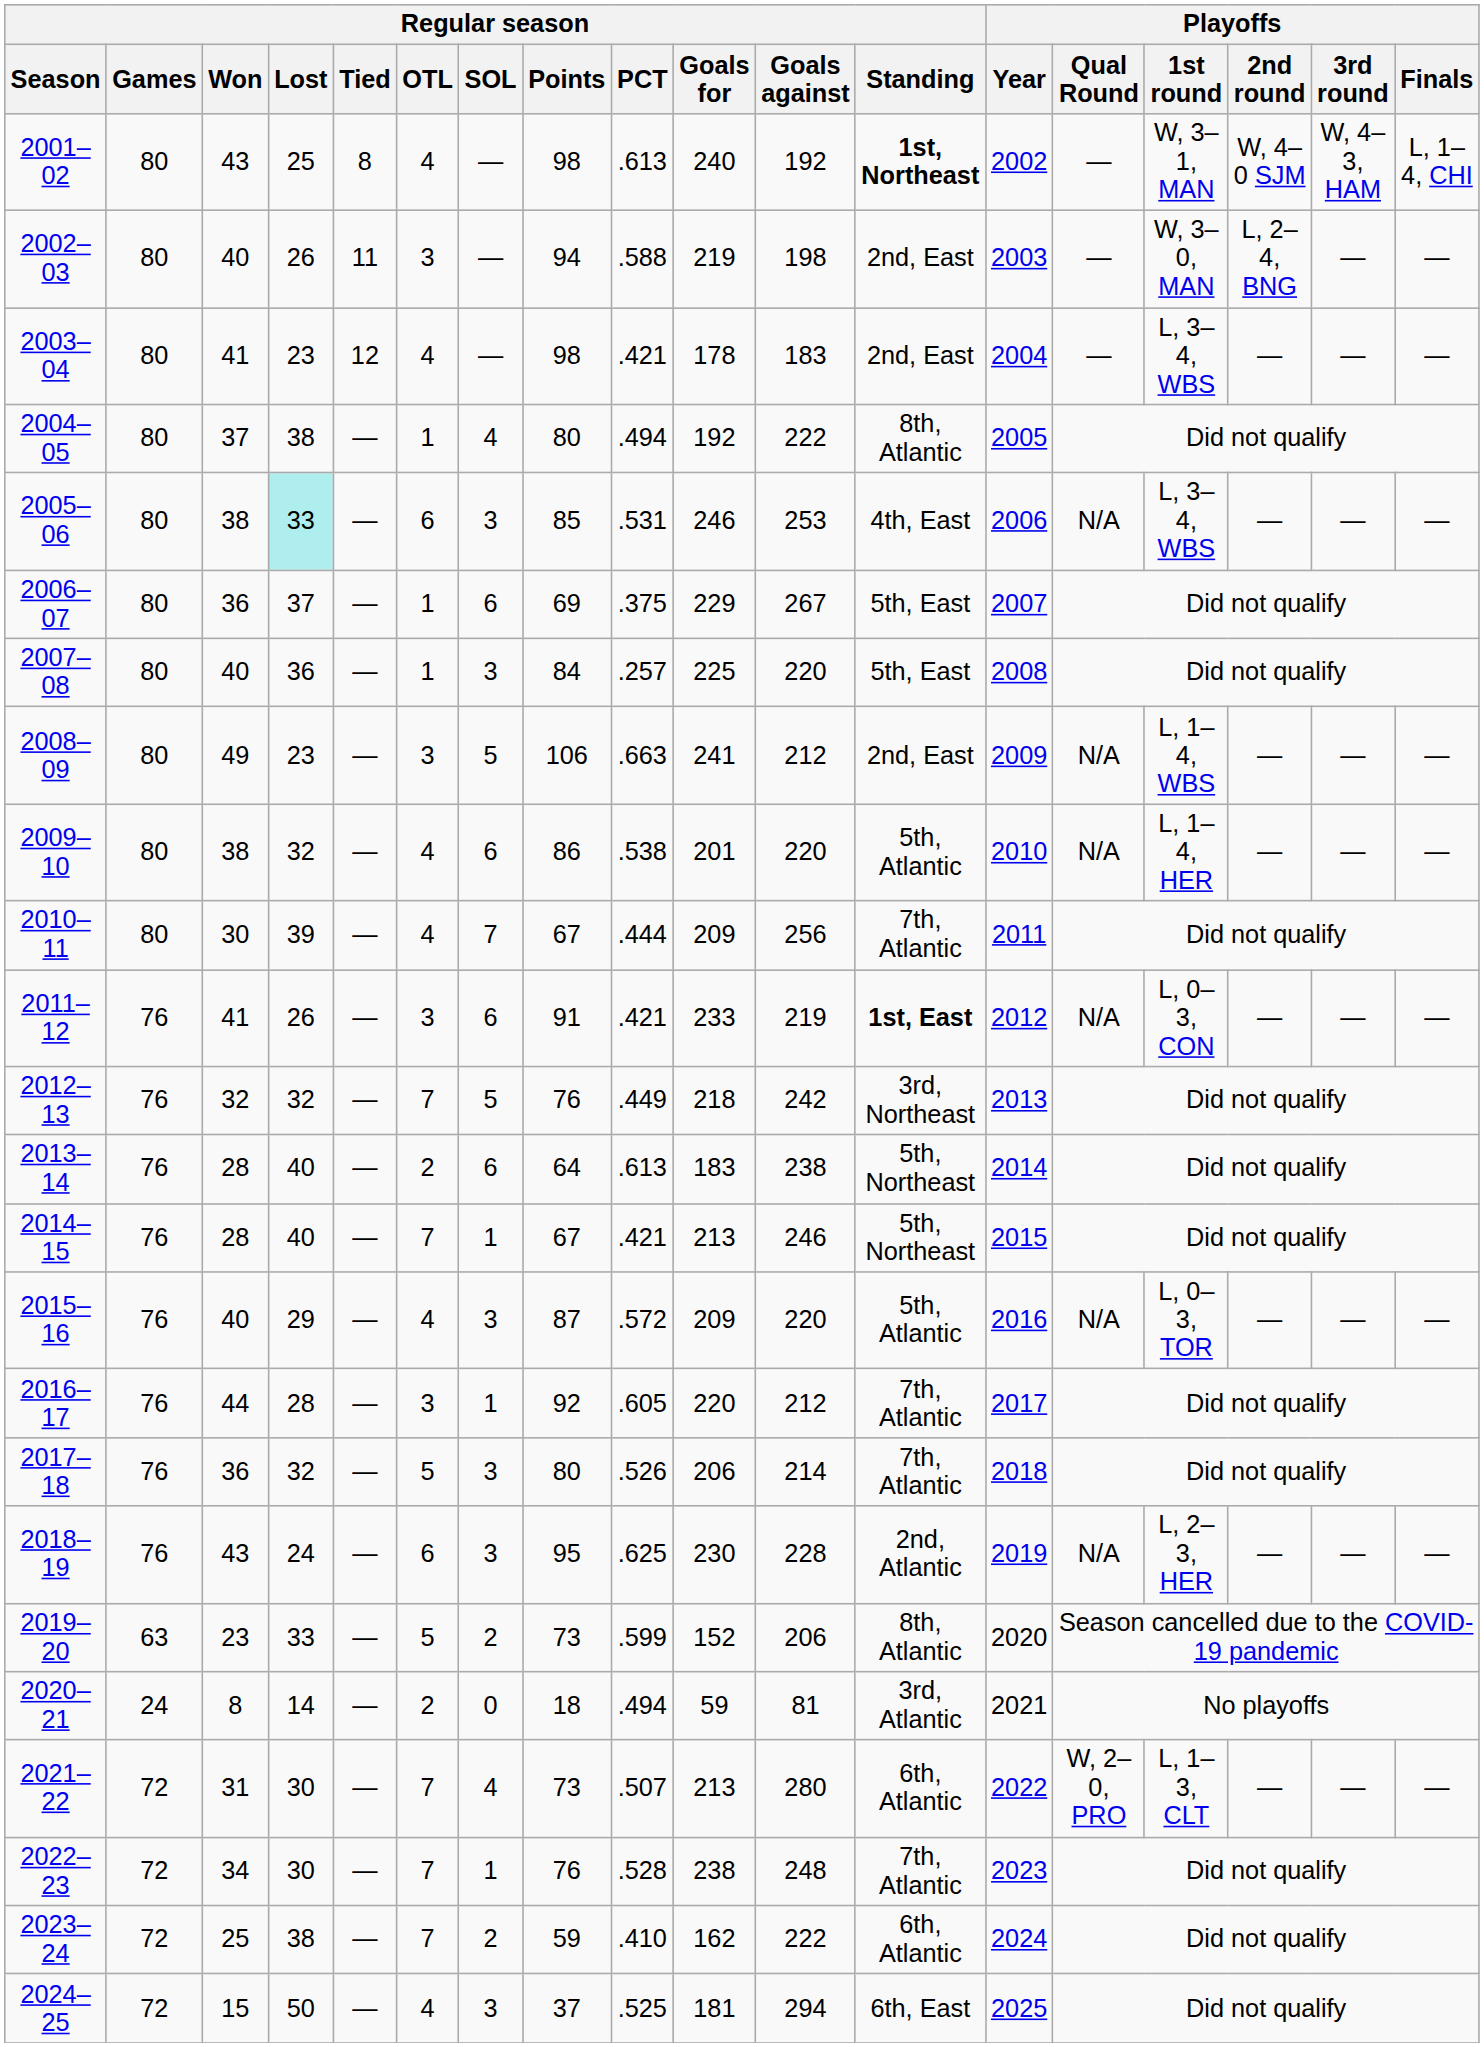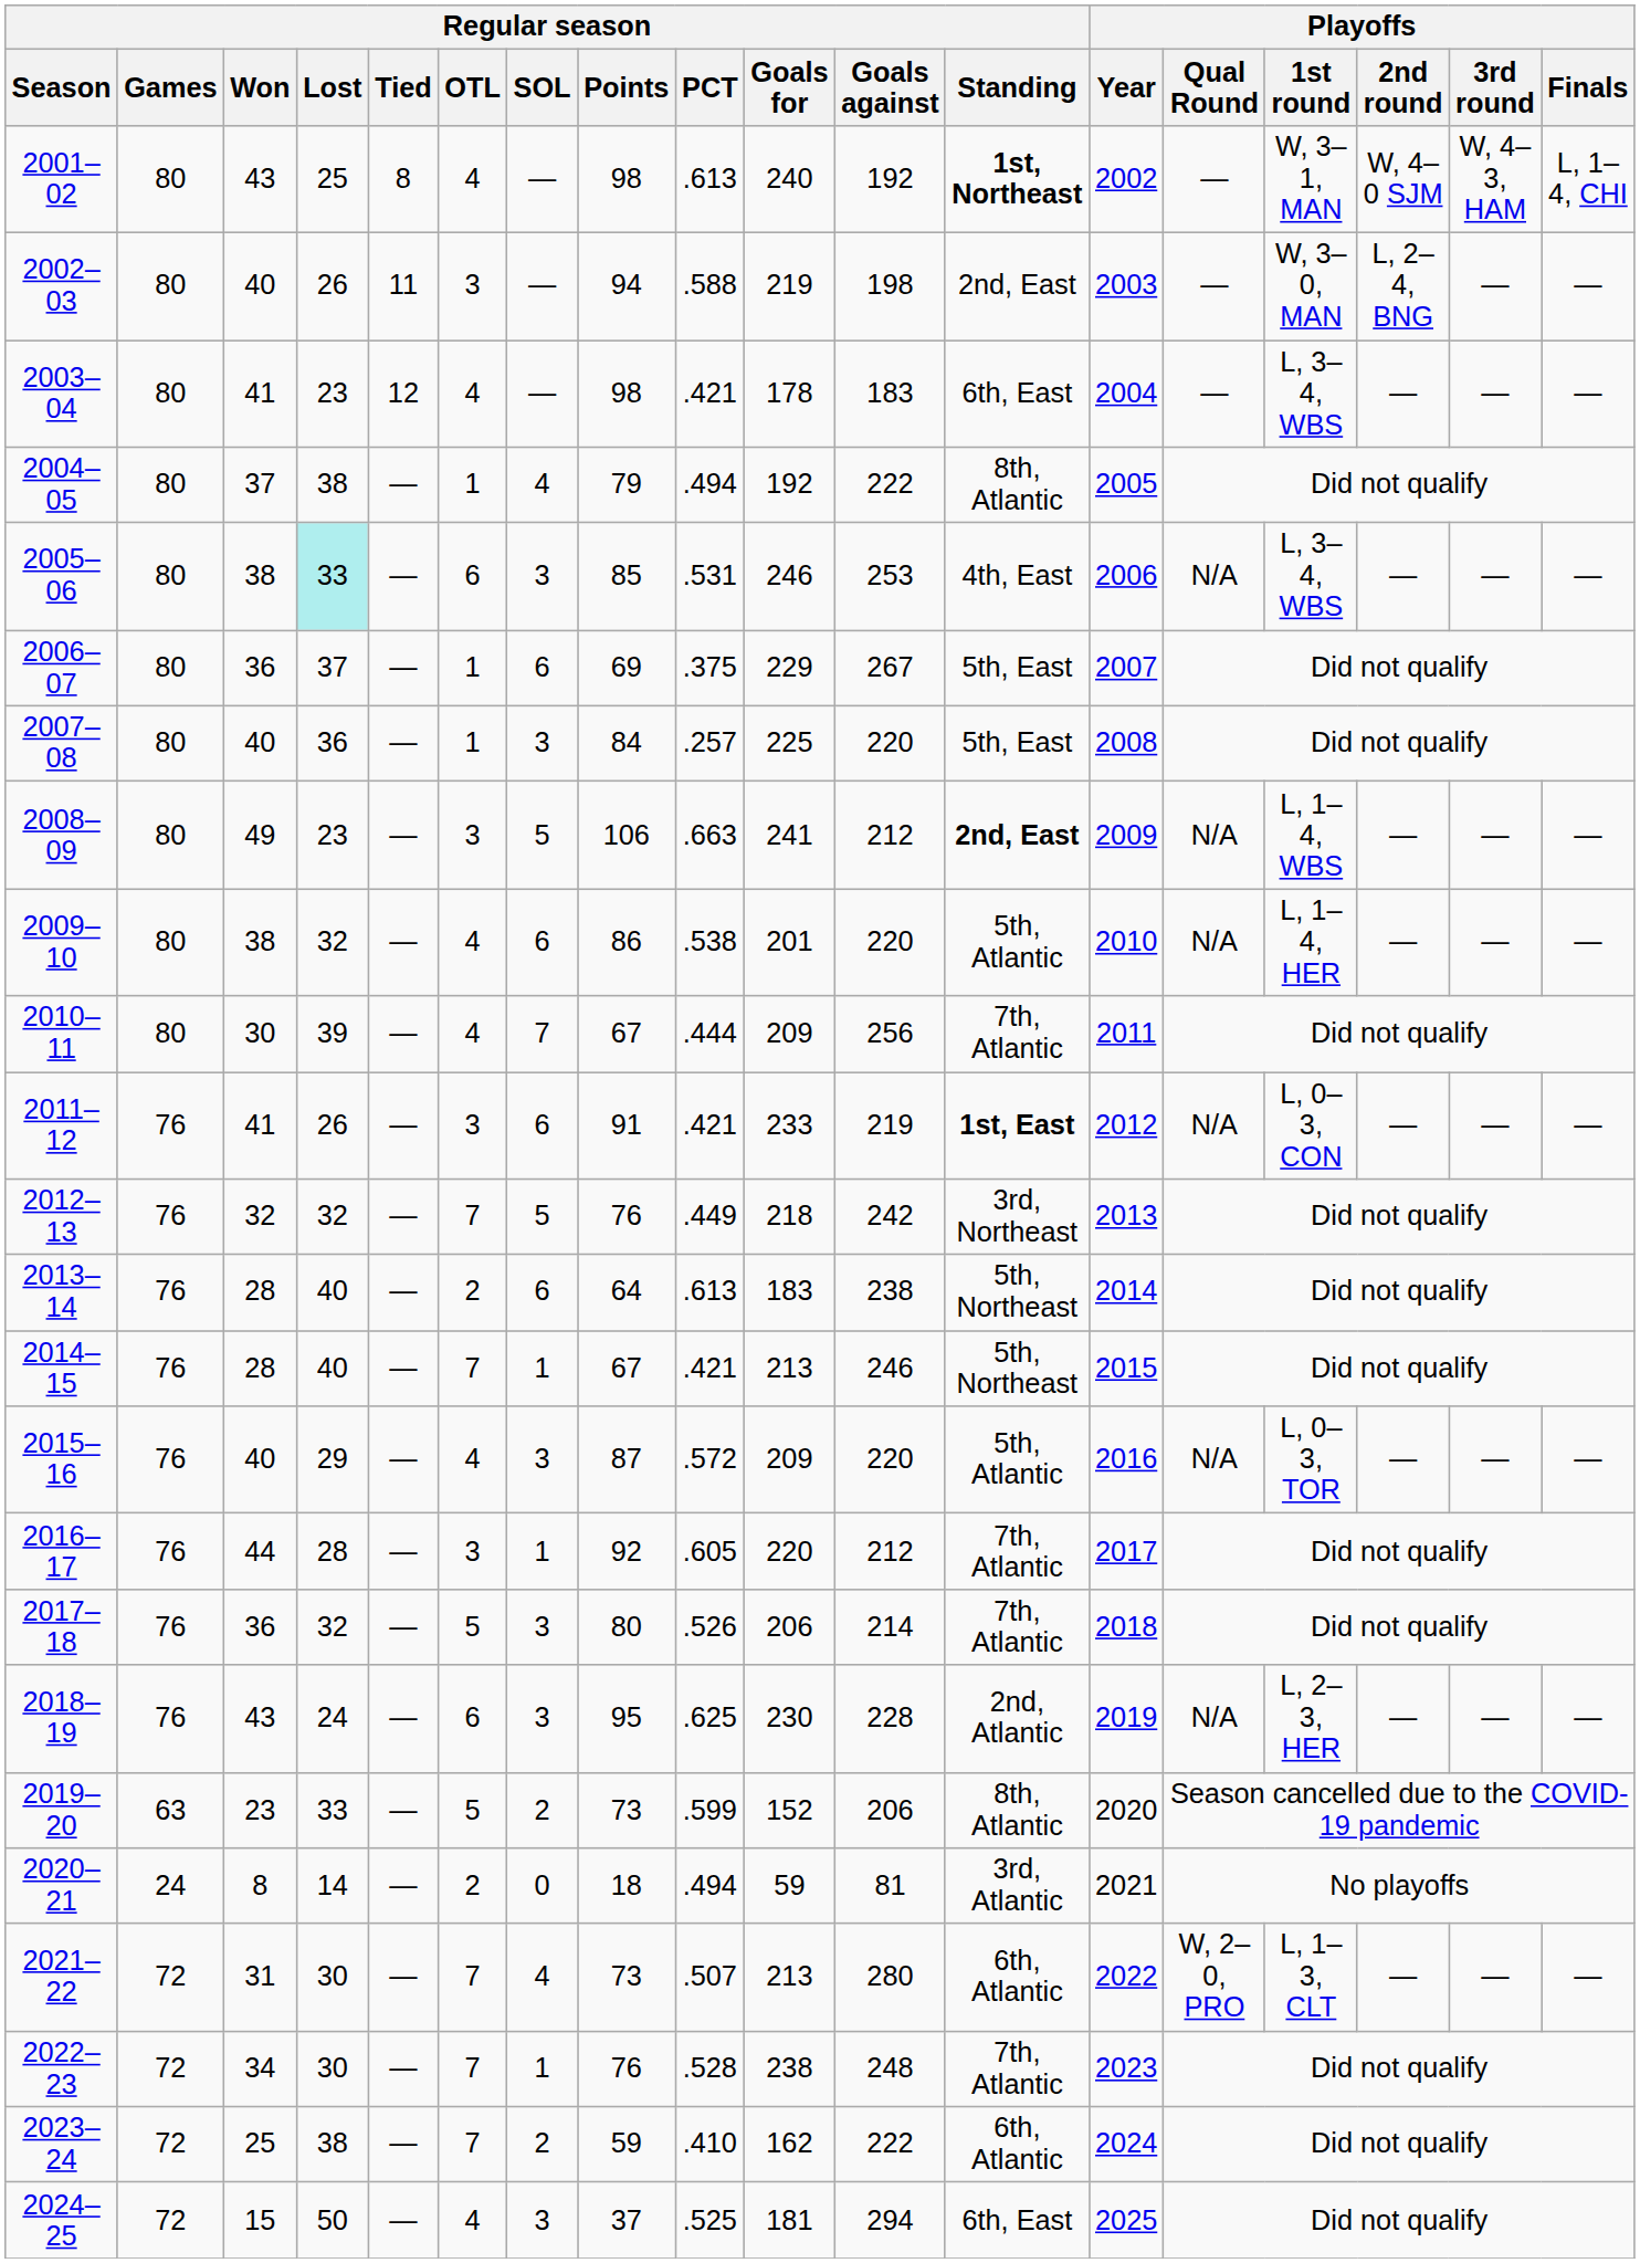 <table class="wikitable" style="text-align:center">
 <tr>
 <th colspan=12>Regular season</th>
 <th colspan="6">Playoffs</th>
 </tr>
 <tr>
 <th>Season</th>
 <th>Games</th>
 <th>Won</th>
 <th>Lost</th>
 <th>Tied</th>
 <th>OTL</th>
 <th>SOL</th>
 <th>Points</th>
 <th>PCT</th>
 <th>Goals<br>for</th>
 <th>Goals<br>against</th>
 <th>Standing</th>
 <th>Year</th>
 <th>Qual Round</th>
 <th>1st<br>round</th>
 <th>2nd<br>round</th>
 <th>3rd<br>round</th>
 <th>Finals</th>
 </tr>
 <tr>
 <td><a href='#'>2001–02</a></td>
 <td>80</td>
 <td>43</td>
 <td>25</td>
 <td>8</td>
 <td>4</td>
 <td>—</td>
 <td>98</td>
 <td>.613</td>
 <td>240</td>
 <td>192</td>
 <td><strong>1st, Northeast</strong></td>
 <td><a href='#'>2002</a></td>
 <td>—</td>
 <td>W, 3–1, <a href='#'>MAN</a></td>
 <td>W, 4–0 <a href='#'>SJM</a></td>
 <td>W, 4–3, <a href='#'>HAM</a></td>
 <td>L, 1–4, <a href='#'>CHI</a></td>
 </tr>
 <tr>
 <td><a href='#'>2002–03</a></td>
 <td>80</td>
 <td>40</td>
 <td>26</td>
 <td>11</td>
 <td>3</td>
 <td>—</td>
 <td>94</td>
 <td>.588</td>
 <td>219</td>
 <td>198</td>
 <td>2nd, East</td>
 <td><a href='#'>2003</a></td>
 <td>—</td>
 <td>W, 3–0, <a href='#'>MAN</a></td>
 <td>L, 2–4, <a href='#'>BNG</a></td>
 <td>—</td>
 <td>—</td>
 </tr>
 <tr>
 <td><a href='#'>2003–04</a></td>
 <td>80</td>
 <td>41</td>
 <td>23</td>
 <td>12</td>
 <td>4</td>
 <td>—</td>
 <td>98</td>
 <td>.421</td>
 <td>178</td>
 <td>183</td>
-<td>2nd, East</td>
+<td>6th, East</td>
 <td><a href='#'>2004</a></td>
 <td>—</td>
 <td>L, 3–4, <a href='#'>WBS</a></td>
 <td>—</td>
 <td>—</td>
 <td>—</td>
 </tr>
 <tr>
 <td><a href='#'>2004–05</a></td>
 <td>80</td>
 <td>37</td>
 <td>38</td>
 <td>—</td>
 <td>1</td>
 <td>4</td>
-<td>80</td>
+<td>79</td>
 <td>.494</td>
 <td>192</td>
 <td>222</td>
 <td>8th, Atlantic</td>
 <td><a href='#'>2005</a></td>
 <td colspan="5">Did not qualify</td>
 </tr>
 <tr>
 <td><a href='#'>2005–06</a></td>
 <td>80</td>
 <td>38</td>
 <td style="background: paleturquoise;">33</td>
 <td>—</td>
 <td>6</td>
 <td>3</td>
 <td>85</td>
 <td>.531</td>
 <td>246</td>
 <td>253</td>
 <td>4th, East</td>
 <td><a href='#'>2006</a></td>
 <td>N/A</td>
 <td>L, 3–4, <a href='#'>WBS</a></td>
 <td>—</td>
 <td>—</td>
 <td>—</td>
 </tr>
 <tr>
 <td><a href='#'>2006–07</a></td>
 <td>80</td>
 <td>36</td>
 <td>37</td>
 <td>—</td>
 <td>1</td>
 <td>6</td>
 <td>69</td>
 <td>.375</td>
 <td>229</td>
 <td>267</td>
 <td>5th, East</td>
 <td><a href='#'>2007</a></td>
 <td colspan="5">Did not qualify</td>
 </tr>
 <tr>
 <td><a href='#'>2007–08</a></td>
 <td>80</td>
 <td>40</td>
 <td>36</td>
 <td>—</td>
 <td>1</td>
 <td>3</td>
 <td>84</td>
 <td>.257</td>
 <td>225</td>
 <td>220</td>
 <td>5th, East</td>
 <td><a href='#'>2008</a></td>
 <td colspan="5">Did not qualify</td>
 </tr>
 <tr>
 <td><a href='#'>2008–09</a></td>
 <td>80</td>
 <td>49</td>
 <td>23</td>
 <td>—</td>
 <td>3</td>
 <td>5</td>
 <td>106</td>
 <td>.663</td>
 <td>241</td>
 <td>212</td>
-<td>2nd, East</td>
+<td><strong>2nd, East</strong></td>
 <td><a href='#'>2009</a></td>
 <td>N/A</td>
 <td>L, 1–4, <a href='#'>WBS</a></td>
 <td>—</td>
 <td>—</td>
 <td>—</td>
 </tr>
 <tr>
 <td><a href='#'>2009–10</a></td>
 <td>80</td>
 <td>38</td>
 <td>32</td>
 <td>—</td>
 <td>4</td>
 <td>6</td>
 <td>86</td>
 <td>.538</td>
 <td>201</td>
 <td>220</td>
 <td>5th, Atlantic</td>
 <td><a href='#'>2010</a></td>
 <td>N/A</td>
 <td>L, 1–4, <a href='#'>HER</a></td>
 <td>—</td>
 <td>—</td>
 <td>—</td>
 </tr>
 <tr>
 <td><a href='#'>2010–11</a></td>
 <td>80</td>
 <td>30</td>
 <td>39</td>
 <td>—</td>
 <td>4</td>
 <td>7</td>
 <td>67</td>
 <td>.444</td>
 <td>209</td>
 <td>256</td>
 <td>7th, Atlantic</td>
 <td><a href='#'>2011</a></td>
 <td colspan="5">Did not qualify</td>
 </tr>
 <tr>
 <td><a href='#'>2011–12</a></td>
 <td>76</td>
 <td>41</td>
 <td>26</td>
 <td>—</td>
 <td>3</td>
 <td>6</td>
 <td>91</td>
 <td>.421</td>
 <td>233</td>
 <td>219</td>
 <td><strong>1st, East</strong></td>
 <td><a href='#'>2012</a></td>
 <td>N/A</td>
 <td>L, 0–3, <a href='#'>CON</a></td>
 <td>—</td>
 <td>—</td>
 <td>—</td>
 </tr>
 <tr>
 <td><a href='#'>2012–13</a></td>
 <td>76</td>
 <td>32</td>
 <td>32</td>
 <td>—</td>
 <td>7</td>
 <td>5</td>
 <td>76</td>
 <td>.449</td>
 <td>218</td>
 <td>242</td>
 <td>3rd, Northeast</td>
 <td><a href='#'>2013</a></td>
 <td colspan="5">Did not qualify</td>
 </tr>
 <tr>
 <td><a href='#'>2013–14</a></td>
 <td>76</td>
 <td>28</td>
 <td>40</td>
 <td>—</td>
 <td>2</td>
 <td>6</td>
 <td>64</td>
 <td>.613</td>
 <td>183</td>
 <td>238</td>
 <td>5th, Northeast</td>
 <td><a href='#'>2014</a></td>
 <td colspan="5">Did not qualify</td>
 </tr>
 <tr>
 <td><a href='#'>2014–15</a></td>
 <td>76</td>
 <td>28</td>
 <td>40</td>
 <td>—</td>
 <td>7</td>
 <td>1</td>
 <td>67</td>
 <td>.421</td>
 <td>213</td>
 <td>246</td>
 <td>5th, Northeast</td>
 <td><a href='#'>2015</a></td>
 <td colspan="5">Did not qualify</td>
 </tr>
 <tr>
 <td><a href='#'>2015–16</a></td>
 <td>76</td>
 <td>40</td>
 <td>29</td>
 <td>—</td>
 <td>4</td>
 <td>3</td>
 <td>87</td>
 <td>.572</td>
 <td>209</td>
 <td>220</td>
 <td>5th, Atlantic</td>
 <td><a href='#'>2016</a></td>
 <td>N/A</td>
 <td>L, 0–3, <a href='#'>TOR</a></td>
 <td>—</td>
 <td>—</td>
 <td>—</td>
 </tr>
 <tr>
 <td><a href='#'>2016–17</a></td>
 <td>76</td>
 <td>44</td>
 <td>28</td>
 <td>—</td>
 <td>3</td>
 <td>1</td>
 <td>92</td>
 <td>.605</td>
 <td>220</td>
 <td>212</td>
 <td>7th, Atlantic</td>
 <td><a href='#'>2017</a></td>
 <td colspan="5">Did not qualify</td>
 </tr>
 <tr>
 <td><a href='#'>2017–18</a></td>
 <td>76</td>
 <td>36</td>
 <td>32</td>
 <td>—</td>
 <td>5</td>
 <td>3</td>
 <td>80</td>
 <td>.526</td>
 <td>206</td>
 <td>214</td>
 <td>7th, Atlantic</td>
 <td><a href='#'>2018</a></td>
 <td colspan="5">Did not qualify</td>
 </tr>
 <tr>
 <td><a href='#'>2018–19</a></td>
 <td>76</td>
 <td>43</td>
 <td>24</td>
 <td>—</td>
 <td>6</td>
 <td>3</td>
 <td>95</td>
 <td>.625</td>
 <td>230</td>
 <td>228</td>
 <td>2nd, Atlantic</td>
 <td><a href='#'>2019</a></td>
 <td>N/A</td>
 <td>L, 2–3, <a href='#'>HER</a></td>
 <td>—</td>
 <td>—</td>
 <td>—</td>
 </tr>
 <tr>
 <td><a href='#'>2019–20</a></td>
 <td>63</td>
 <td>23</td>
 <td>33</td>
 <td>—</td>
 <td>5</td>
 <td>2</td>
 <td>73</td>
 <td>.599</td>
 <td>152</td>
 <td>206</td>
 <td>8th, Atlantic</td>
 <td>2020</td>
 <td colspan="5">Season cancelled due to the <a href='#'>COVID-19 pandemic</a></td>
 </tr>
 <tr>
 <td><a href='#'>2020–21</a></td>
 <td>24</td>
 <td>8</td>
 <td>14</td>
 <td>—</td>
 <td>2</td>
 <td>0</td>
 <td>18</td>
 <td>.494</td>
 <td>59</td>
 <td>81</td>
 <td>3rd, Atlantic</td>
 <td>2021</td>
 <td colspan="5">No playoffs</td>
 </tr>
 <tr>
 <td><a href='#'>2021–22</a></td>
 <td>72</td>
 <td>31</td>
 <td>30</td>
 <td>—</td>
 <td>7</td>
 <td>4</td>
 <td>73</td>
 <td>.507</td>
 <td>213</td>
 <td>280</td>
 <td>6th, Atlantic</td>
 <td><a href='#'>2022</a></td>
 <td>W, 2–0, <a href='#'>PRO</a></td>
 <td>L, 1–3, <a href='#'>CLT</a></td>
 <td>—</td>
 <td>—</td>
 <td>—</td>
 </tr>
 <tr>
 <td><a href='#'>2022–23</a></td>
 <td>72</td>
 <td>34</td>
 <td>30</td>
 <td>—</td>
 <td>7</td>
 <td>1</td>
 <td>76</td>
 <td>.528</td>
 <td>238</td>
 <td>248</td>
 <td>7th, Atlantic</td>
 <td><a href='#'>2023</a></td>
 <td colspan="5">Did not qualify</td>
 </tr>
 <tr>
 <td><a href='#'>2023–24</a></td>
 <td>72</td>
 <td>25</td>
 <td>38</td>
 <td>—</td>
 <td>7</td>
 <td>2</td>
 <td>59</td>
 <td>.410</td>
 <td>162</td>
 <td>222</td>
 <td>6th, Atlantic</td>
 <td><a href='#'>2024</a></td>
 <td colspan="5">Did not qualify</td>
 </tr>
 <tr>
 <td><a href='#'>2024–25</a></td>
 <td>72</td>
 <td>15</td>
 <td>50</td>
 <td>—</td>
 <td>4</td>
 <td>3</td>
 <td>37</td>
 <td>.525</td>
 <td>181</td>
 <td>294</td>
 <td>6th, East</td>
 <td><a href='#'>2025</a></td>
 <td colspan="5">Did not qualify</td>
 </tr>
 </table>
